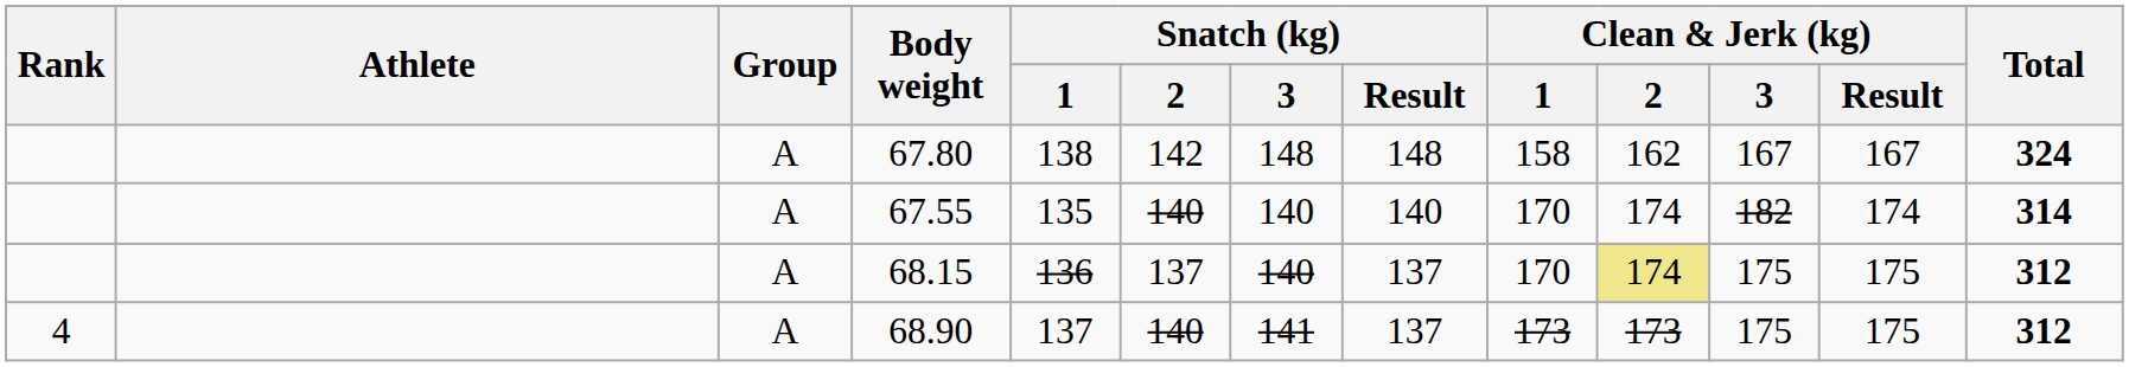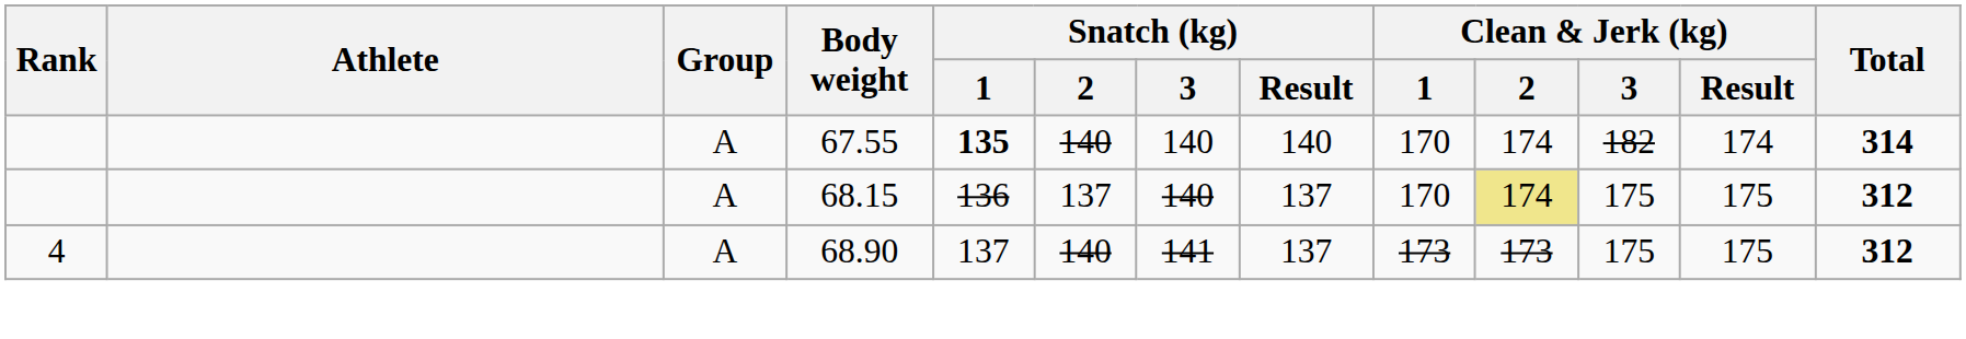 <table class = "wikitable" style="text-align:center;">
 <tr>
 <th rowspan=2 width=40>Rank</th>
 <th rowspan=2 width=250>Athlete</th>
 <th rowspan=2 width=50>Group</th>
 <th rowspan=2 width=60>Body weight</th>
 <th colspan=4>Snatch (kg)</th>
 <th colspan=4>Clean & Jerk (kg)</th>
 <th rowspan=2 width=60>Total</th>
 </tr>
 <tr>
 <th width=40>1</th>
 <th width=40>2</th>
 <th width=40>3</th>
 <th width=55>Result</th>
 <th width=40>1</th>
 <th width=40>2</th>
 <th width=40>3</th>
 <th width=55>Result</th>
 </tr>
 <tr>
 <td></td>
 <td align=left></td>
 <td>A</td>
-<td>67.80</td>
-<td>138</td>
-<td>142</td>
-<td>148</td>
-<td>148</td>
-<td>158</td>
-<td>162</td>
-<td>167</td>
-<td>167</td>
-<td><strong>324</strong></td>
-</tr>
-<tr>
-<td></td>
-<td align=left></td>
-<td>A</td>
 <td>67.55</td>
-<td>135</td>
+<td><strong>135</strong></td>
 <td><s>140</s></td>
 <td>140</td>
 <td>140</td>
 <td>170</td>
 <td>174</td>
 <td><s>182</s></td>
 <td>174</td>
 <td><strong>314</strong></td>
 </tr>
 <tr>
 <td></td>
 <td align=left></td>
 <td>A</td>
 <td>68.15</td>
 <td><s>136</s></td>
 <td>137</td>
 <td><s>140</s></td>
 <td>137</td>
 <td>170</td>
 <td style="background: khaki;">174</td>
 <td>175</td>
 <td>175</td>
 <td><strong>312</strong></td>
 </tr>
 <tr>
 <td>4</td>
 <td align=left></td>
 <td>A</td>
 <td>68.90</td>
 <td>137</td>
 <td><s>140</s></td>
 <td><s>141</s></td>
 <td>137</td>
 <td><s>173</s></td>
 <td><s>173</s></td>
 <td>175</td>
 <td>175</td>
 <td><strong>312</strong></td>
 </tr>
 </table>
